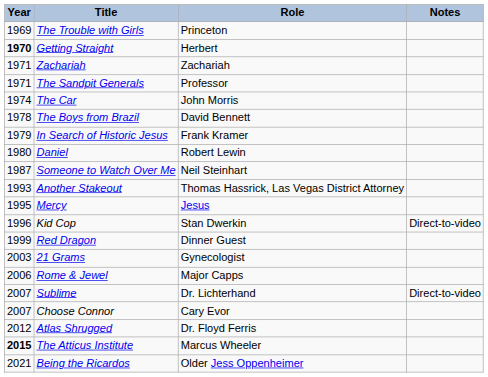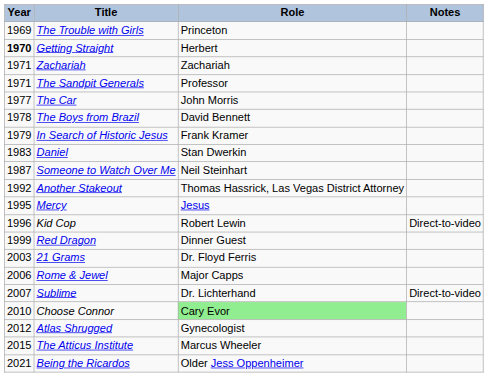 <table class="wikitable">
 <tr>
 <th style="background:#B0C4DE;">Year</th>
 <th style="background:#B0C4DE;">Title</th>
 <th style="background:#B0C4DE;">Role</th>
 <th style="background:#B0C4DE;">Notes</th>
 </tr>
 <tr>
 <td>1969</td>
 <td><em><a href='#'>The Trouble with Girls</a></em></td>
 <td>Princeton</td>
 <td></td>
 </tr>
 <tr>
 <td><strong>1970</strong></td>
 <td><em><a href='#'>Getting Straight</a></em></td>
 <td>Herbert</td>
 <td></td>
 </tr>
 <tr>
 <td>1971</td>
 <td><em><a href='#'>Zachariah</a></em></td>
 <td>Zachariah</td>
 <td></td>
 </tr>
 <tr>
 <td>1971</td>
 <td><em><a href='#'>The Sandpit Generals</a></em></td>
 <td>Professor</td>
 <td></td>
 </tr>
 <tr>
-<td>1974</td>
+<td>1977</td>
 <td><em><a href='#'>The Car</a></em></td>
 <td>John Morris</td>
 <td></td>
 </tr>
 <tr>
 <td>1978</td>
 <td><em><a href='#'>The Boys from Brazil</a></em></td>
 <td>David Bennett</td>
 <td></td>
 </tr>
 <tr>
 <td>1979</td>
 <td><em><a href='#'>In Search of Historic Jesus</a></em></td>
 <td>Frank Kramer</td>
 <td></td>
 </tr>
 <tr>
-<td>1980</td>
+<td>1983</td>
 <td><em><a href='#'>Daniel</a></em></td>
-<td>Robert Lewin</td>
+<td>Stan Dwerkin</td>
 <td></td>
 </tr>
 <tr>
 <td>1987</td>
 <td><em><a href='#'>Someone to Watch Over Me</a></em></td>
 <td>Neil Steinhart</td>
 <td></td>
 </tr>
 <tr>
-<td>1993</td>
+<td>1992</td>
 <td><em><a href='#'>Another Stakeout</a></em></td>
 <td>Thomas Hassrick, Las Vegas District Attorney</td>
 <td></td>
 </tr>
 <tr>
 <td>1995</td>
 <td><em><a href='#'>Mercy</a></em></td>
 <td><a href='#'>Jesus</a></td>
 <td></td>
 </tr>
 <tr>
 <td>1996</td>
 <td><em>Kid Cop</em></td>
-<td>Stan Dwerkin</td>
+<td>Robert Lewin</td>
 <td>Direct-to-video</td>
 </tr>
 <tr>
 <td>1999</td>
 <td><em><a href='#'>Red Dragon</a></em></td>
 <td>Dinner Guest</td>
 <td></td>
 </tr>
 <tr>
 <td>2003</td>
 <td><em><a href='#'>21 Grams</a></em></td>
-<td>Gynecologist</td>
+<td>Dr. Floyd Ferris</td>
 <td></td>
 </tr>
 <tr>
 <td>2006</td>
 <td><em><a href='#'>Rome & Jewel</a></em></td>
 <td>Major Capps</td>
 <td></td>
 </tr>
 <tr>
 <td>2007</td>
 <td><em><a href='#'>Sublime</a></em></td>
 <td>Dr. Lichterhand</td>
 <td>Direct-to-video</td>
 </tr>
 <tr>
-<td>2007</td>
+<td>2010</td>
 <td><em>Choose Connor</em></td>
-<td>Cary Evor</td>
+<td style="background: lightgreen;">Cary Evor</td>
 <td></td>
 </tr>
 <tr>
 <td>2012</td>
 <td><em><a href='#'>Atlas Shrugged</a></em></td>
-<td>Dr. Floyd Ferris</td>
+<td>Gynecologist</td>
 <td></td>
 </tr>
 <tr>
-<td><strong>2015</strong></td>
+<td>2015</td>
 <td><em><a href='#'>The Atticus Institute</a></em></td>
 <td>Marcus Wheeler</td>
 <td></td>
 </tr>
 <tr>
 <td>2021</td>
 <td><em><a href='#'>Being the Ricardos</a></em></td>
 <td>Older <a href='#'>Jess Oppenheimer</a></td>
 <td></td>
 </tr>
 </table>
